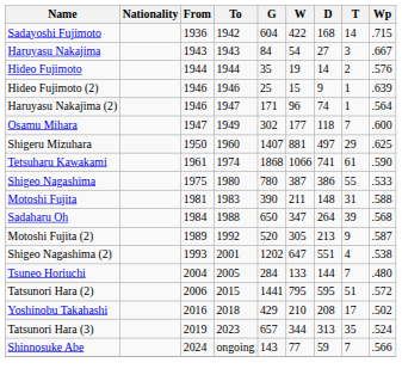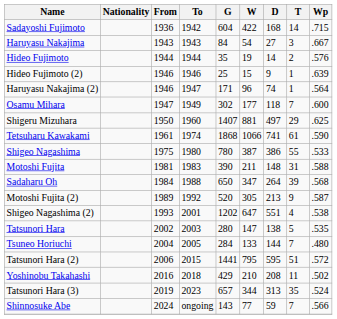 <table class="wikitable sortable">
 <tr>
 <th>Name</th>
 <th>Nationality</th>
 <th>From</th>
 <th>To</th>
 <th width=30>G</th>
 <th width=30>W</th>
 <th width=30>D</th>
 <th width=30>T</th>
 <th width=30>Wp</th>
 </tr>
 <tr>
 <td><a href='#'>Sadayoshi Fujimoto</a></td>
 <td></td>
 <td>1936</td>
 <td>1942</td>
 <td>604</td>
 <td>422</td>
 <td>168</td>
 <td>14</td>
 <td>.715</td>
 </tr>
 <tr>
 <td><a href='#'>Haruyasu Nakajima</a></td>
 <td></td>
 <td>1943</td>
 <td>1943</td>
 <td>84</td>
 <td>54</td>
 <td>27</td>
 <td>3</td>
 <td>.667</td>
 </tr>
 <tr>
 <td><a href='#'>Hideo Fujimoto</a></td>
 <td></td>
 <td>1944</td>
 <td>1944</td>
 <td>35</td>
 <td>19</td>
 <td>14</td>
 <td>2</td>
 <td>.576</td>
 </tr>
 <tr>
 <td>Hideo Fujimoto (2)</td>
 <td></td>
 <td>1946</td>
 <td>1946</td>
 <td>25</td>
 <td>15</td>
 <td>9</td>
 <td>1</td>
 <td>.639</td>
 </tr>
 <tr>
 <td>Haruyasu Nakajima (2)</td>
 <td></td>
 <td>1946</td>
 <td>1947</td>
 <td>171</td>
 <td>96</td>
 <td>74</td>
 <td>1</td>
 <td>.564</td>
 </tr>
 <tr>
 <td><a href='#'>Osamu Mihara</a></td>
 <td></td>
 <td>1947</td>
 <td>1949</td>
 <td>302</td>
 <td>177</td>
 <td>118</td>
 <td>7</td>
 <td>.600</td>
 </tr>
 <tr>
 <td>Shigeru Mizuhara</td>
 <td></td>
 <td>1950</td>
 <td>1960</td>
 <td>1407</td>
 <td>881</td>
 <td>497</td>
 <td>29</td>
 <td>.625</td>
 </tr>
 <tr>
 <td><a href='#'>Tetsuharu Kawakami</a></td>
 <td></td>
 <td>1961</td>
 <td>1974</td>
 <td>1868</td>
 <td>1066</td>
 <td>741</td>
 <td>61</td>
 <td>.590</td>
 </tr>
 <tr>
 <td><a href='#'>Shigeo Nagashima</a></td>
 <td></td>
 <td>1975</td>
 <td>1980</td>
 <td>780</td>
 <td>387</td>
 <td>386</td>
 <td>55</td>
 <td>.533</td>
 </tr>
 <tr>
 <td><a href='#'>Motoshi Fujita</a></td>
 <td></td>
 <td>1981</td>
 <td>1983</td>
 <td>390</td>
 <td>211</td>
 <td>148</td>
 <td>31</td>
 <td>.588</td>
 </tr>
 <tr>
 <td><a href='#'>Sadaharu Oh</a></td>
 <td></td>
 <td>1984</td>
 <td>1988</td>
 <td>650</td>
 <td>347</td>
 <td>264</td>
 <td>39</td>
 <td>.568</td>
 </tr>
 <tr>
 <td>Motoshi Fujita (2)</td>
 <td></td>
 <td>1989</td>
 <td>1992</td>
 <td>520</td>
 <td>305</td>
 <td>213</td>
 <td>9</td>
 <td>.587</td>
 </tr>
 <tr>
 <td>Shigeo Nagashima (2)</td>
 <td></td>
 <td>1993</td>
 <td>2001</td>
 <td>1202</td>
 <td>647</td>
 <td>551</td>
 <td>4</td>
 <td>.538</td>
 </tr>
 <tr>
+<td><a href='#'>Tatsunori Hara</a></td>
+<td></td>
+<td>2002</td>
+<td>2003</td>
+<td>280</td>
+<td>147</td>
+<td>138</td>
+<td>5</td>
+<td>.535</td>
+</tr>
+<tr>
 <td><a href='#'>Tsuneo Horiuchi</a></td>
 <td></td>
 <td>2004</td>
 <td>2005</td>
 <td>284</td>
 <td>133</td>
 <td>144</td>
 <td>7</td>
 <td>.480</td>
 </tr>
 <tr>
 <td>Tatsunori Hara (2)</td>
 <td></td>
 <td>2006</td>
 <td>2015</td>
 <td>1441</td>
 <td>795</td>
 <td>595</td>
 <td>51</td>
 <td>.572</td>
 </tr>
 <tr>
 <td><a href='#'>Yoshinobu Takahashi</a></td>
 <td></td>
 <td>2016</td>
 <td>2018</td>
 <td>429</td>
 <td>210</td>
 <td>208</td>
-<td>17</td>
+<td>11</td>
 <td>.502</td>
 </tr>
 <tr>
 <td>Tatsunori Hara (3)</td>
 <td></td>
 <td>2019</td>
 <td>2023</td>
 <td>657</td>
 <td>344</td>
 <td>313</td>
 <td>35</td>
 <td>.524</td>
 </tr>
 <tr>
 <td><a href='#'>Shinnosuke Abe</a></td>
 <td></td>
 <td>2024</td>
 <td>ongoing</td>
 <td>143</td>
 <td>77</td>
 <td>59</td>
 <td>7</td>
 <td>.566</td>
 </tr>
 <tr>
 </tr>
 </table>
